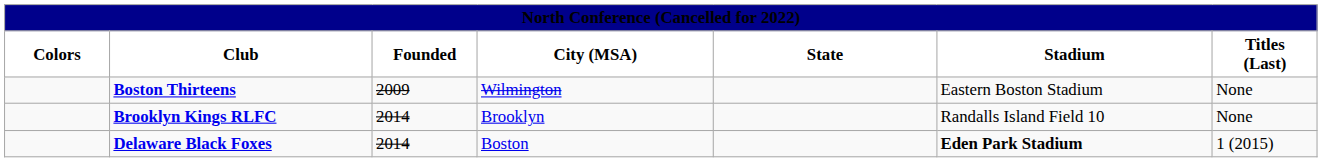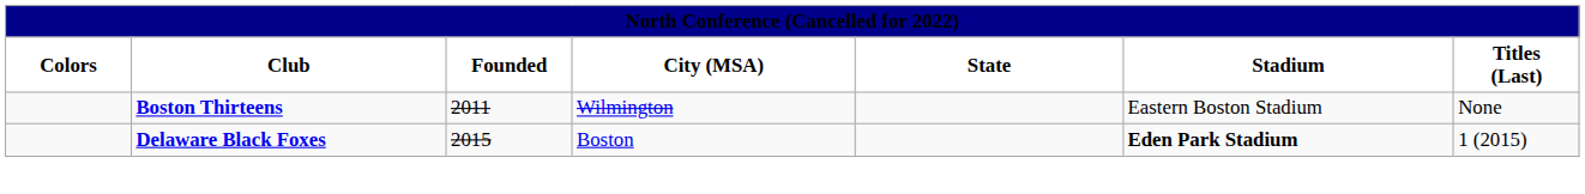 <table class="wikitable" style="width: 99%">
 <tr>
 <td colspan="7" bgcolor="darkblue" align="center"><strong><span>North Conference (Cancelled for 2022)</span></strong></td>
 </tr>
 <tr>
 <th style="background:white; width:8%">Colors</th>
 <th style="background:white; width:20%">Club</th>
 <th style="background:white; width:8%">Founded</th>
 <th style="background:white; width:18%">City (MSA)</th>
 <th style="background:white; width:17%">State</th>
 <th style="background:white; width:21%">Stadium</th>
 <th style="background:white; width:8%">Titles<br>(Last)</th>
 </tr>
 <tr>
 <td></td>
 <td><strong><a href='#'>Boston Thirteens</a></strong></td>
-<td><s>2009</s></td>
+<td><s>2011</s></td>
 <td><a href='#'><s>Wilmington</s></a></td>
 <td></td>
 <td>Eastern Boston Stadium</td>
 <td>None</td>
 </tr>
 <tr>
 <td></td>
-<td><strong><a href='#'>Brooklyn Kings RLFC</a></strong></td>
-<td><s>2014</s></td>
-<td><a href='#'>Brooklyn</a></td>
-<td></td>
-<td>Randalls Island Field 10</td>
-<td>None</td>
-</tr>
-<tr>
-<td></td>
 <td><strong><a href='#'>Delaware Black Foxes</a></strong></td>
-<td><s>2014</s></td>
+<td><s>2015</s></td>
 <td><a href='#'>Boston</a></td>
 <td></td>
 <td><strong>Eden Park Stadium</strong></td>
 <td>1 (2015)</td>
 </tr>
 </table>
